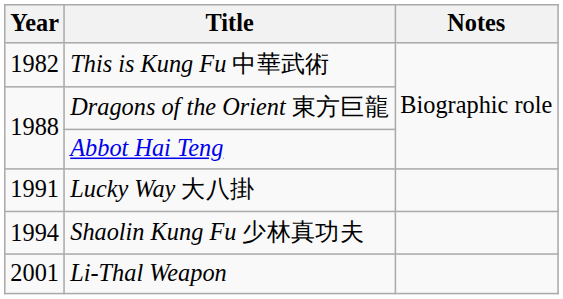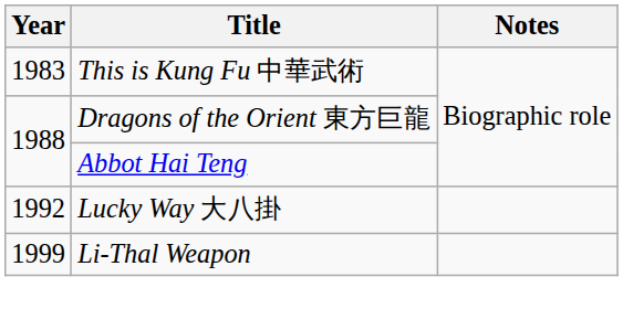 <table class="wikitable sortable">
 <tr>
 <th>Year</th>
 <th>Title</th>
 <th>Notes</th>
 </tr>
 <tr>
-<td>1982</td>
+<td>1983</td>
 <td><em>This is Kung Fu</em> 中華武術</td>
 <td rowspan="3">Biographic role</td>
 </tr>
 <tr>
 <td rowspan="2">1988</td>
 <td><em>Dragons of the Orient</em> 東方巨龍</td>
 </tr>
 <tr>
 <td><em><a href='#'>Abbot Hai Teng</a></em></td>
 </tr>
 <tr>
-<td>1991</td>
+<td>1992</td>
 <td><em>Lucky Way</em> 大八掛</td>
 <td></td>
 </tr>
 <tr>
-<td>1994</td>
-<td><em>Shaolin Kung Fu</em> 少林真功夫</td>
-<td></td>
-</tr>
-<tr>
-<td>2001</td>
+<td>1999</td>
 <td><em>Li-Thal Weapon</em></td>
 <td></td>
 </tr>
 </table>
